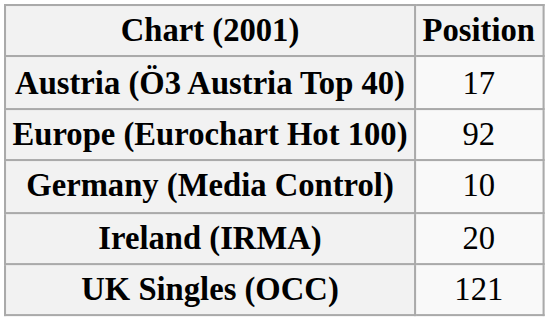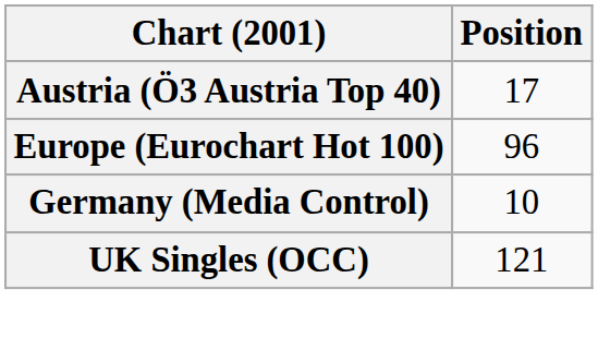 <table class="wikitable sortable plainrowheaders" style="text-align:center">
 <tr>
 <th scope="col">Chart (2001)</th>
 <th scope="col">Position</th>
 </tr>
 <tr>
 <th scope="row">Austria (Ö3 Austria Top 40)</th>
 <td>17</td>
 </tr>
 <tr>
 <th scope="row">Europe (Eurochart Hot 100)</th>
-<td>92</td>
+<td>96</td>
 </tr>
 <tr>
 <th scope="row">Germany (Media Control)</th>
 <td>10</td>
 </tr>
 <tr>
-<th scope="row">Ireland (IRMA)</th>
-<td>20</td>
-</tr>
-<tr>
 <th scope="row">UK Singles (OCC)</th>
 <td>121</td>
 </tr>
 </table>
